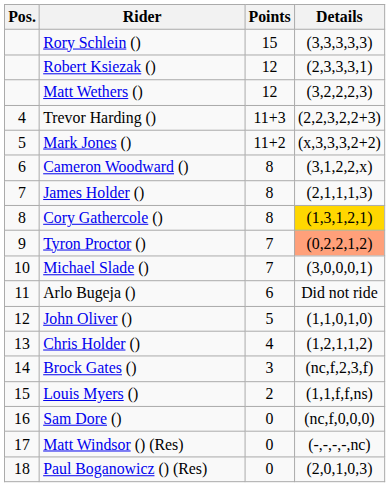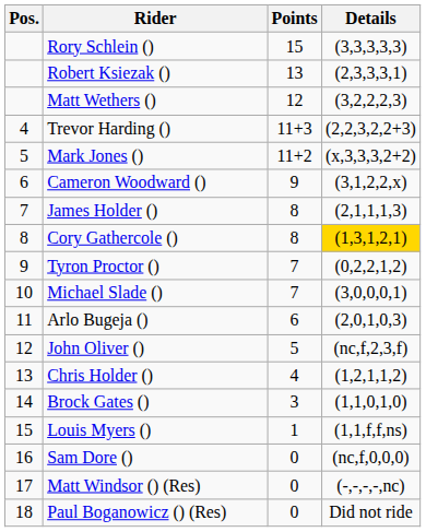 <table class=wikitable>
 <tr>
 <th width=25px>Pos.</th>
 <th style="width:200px;">Rider</th>
 <th width=40px>Points</th>
 <th width=70px>Details</th>
 </tr>
 <tr align=center >
 <td></td>
 <td align=left><a href='#'>Rory Schlein</a> ()</td>
 <td>15</td>
 <td>(3,3,3,3,3)</td>
 </tr>
 <tr align=center >
 <td></td>
 <td align=left><a href='#'>Robert Ksiezak</a> ()</td>
-<td>12</td>
+<td>13</td>
 <td>(2,3,3,3,1)</td>
 </tr>
 <tr align=center >
 <td></td>
 <td align=left><a href='#'>Matt Wethers</a> ()</td>
 <td>12</td>
 <td>(3,2,2,2,3)</td>
 </tr>
 <tr align=center>
 <td>4</td>
 <td align=left>Trevor Harding ()</td>
 <td>11+3</td>
 <td>(2,2,3,2,2+3)</td>
 </tr>
 <tr align=center>
 <td>5</td>
 <td align=left><a href='#'>Mark Jones</a> ()</td>
 <td>11+2</td>
 <td>(x,3,3,3,2+2)</td>
 </tr>
 <tr align=center>
 <td>6</td>
 <td align=left><a href='#'>Cameron Woodward</a> ()</td>
-<td>8</td>
+<td>9</td>
 <td>(3,1,2,2,x)</td>
 </tr>
 <tr align=center>
 <td>7</td>
 <td align=left><a href='#'>James Holder</a> ()</td>
 <td>8</td>
 <td>(2,1,1,1,3)</td>
 </tr>
 <tr align=center>
 <td>8</td>
 <td align=left><a href='#'>Cory Gathercole</a> ()</td>
 <td>8</td>
 <td style="background: gold;">(1,3,1,2,1)</td>
 </tr>
 <tr align=center>
 <td>9</td>
 <td align=left><a href='#'>Tyron Proctor</a> ()</td>
 <td>7</td>
-<td style="background: lightsalmon;">(0,2,2,1,2)</td>
+<td>(0,2,2,1,2)</td>
 </tr>
 <tr align=center>
 <td>10</td>
 <td align=left><a href='#'>Michael Slade</a> ()</td>
 <td>7</td>
 <td>(3,0,0,0,1)</td>
 </tr>
 <tr align=center>
 <td>11</td>
 <td align=left>Arlo Bugeja ()</td>
 <td>6</td>
-<td>Did not ride</td>
+<td>(2,0,1,0,3)</td>
 </tr>
 <tr align=center>
 <td>12</td>
 <td align=left><a href='#'>John Oliver</a> ()</td>
 <td>5</td>
-<td>(1,1,0,1,0)</td>
+<td>(nc,f,2,3,f)</td>
 </tr>
 <tr align=center>
 <td>13</td>
 <td align=left><a href='#'>Chris Holder</a> ()</td>
 <td>4</td>
 <td>(1,2,1,1,2)</td>
 </tr>
 <tr align=center>
 <td>14</td>
 <td align=left><a href='#'>Brock Gates</a> ()</td>
 <td>3</td>
-<td>(nc,f,2,3,f)</td>
+<td>(1,1,0,1,0)</td>
 </tr>
 <tr align=center>
 <td>15</td>
 <td align=left><a href='#'>Louis Myers</a> ()</td>
-<td>2</td>
+<td>1</td>
 <td>(1,1,f,f,ns)</td>
 </tr>
 <tr align=center>
 <td>16</td>
 <td align=left><a href='#'>Sam Dore</a> ()</td>
 <td>0</td>
 <td>(nc,f,0,0,0)</td>
 </tr>
 <tr align=center>
 <td>17</td>
 <td align=left><a href='#'>Matt Windsor</a> () (Res)</td>
 <td>0</td>
 <td>(-,-,-,-,nc)</td>
 </tr>
 <tr align=center>
 <td>18</td>
 <td align=left><a href='#'>Paul Boganowicz</a> () (Res)</td>
 <td>0</td>
-<td>(2,0,1,0,3)</td>
+<td>Did not ride</td>
 </tr>
 </table>
